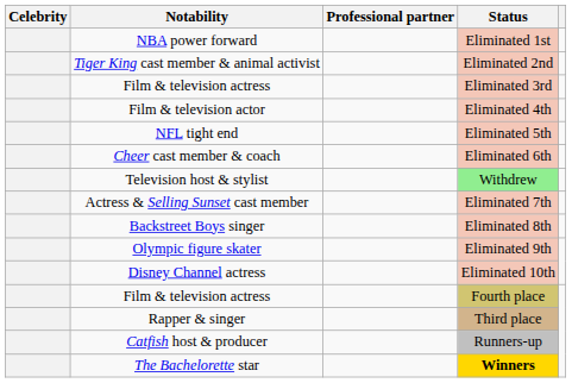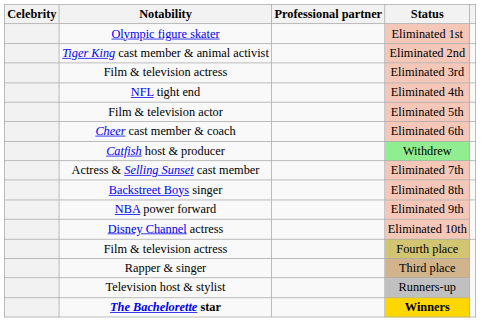 <table class="wikitable sortable" style="text-align:center;">
 <tr>
 <th scope="col">Celebrity</th>
 <th scope="col" class="unsortable">Notability</th>
 <th scope="col">Professional partner</th>
 <th scope="col">Status</th>
 <th scope="col" class="unsortable"></th>
 </tr>
 <tr>
 <th scope="row"></th>
-<td><a href='#'>NBA</a> power forward</td>
+<td><a href='#'>Olympic figure skater</a></td>
 <td></td>
 <td style="background:#f4c7b8">Eliminated 1st<br></td>
 <td></td>
 </tr>
 <tr>
 <th scope="row"></th>
 <td><em><a href='#'>Tiger King</a></em> cast member & animal activist</td>
 <td></td>
 <td style="background:#f4c7b8">Eliminated 2nd<br></td>
 <td></td>
 </tr>
 <tr>
 <th scope="row"></th>
 <td>Film & television actress</td>
 <td></td>
 <td style="background:#f4c7b8">Eliminated 3rd<br></td>
 <td></td>
 </tr>
 <tr>
 <th scope="row"></th>
-<td>Film & television actor</td>
+<td><a href='#'>NFL</a> tight end</td>
 <td></td>
 <td style="background:#f4c7b8">Eliminated 4th<br></td>
 <td></td>
 </tr>
 <tr>
 <th scope="row"></th>
-<td><a href='#'>NFL</a> tight end</td>
+<td>Film & television actor</td>
 <td></td>
 <td style="background:#f4c7b8">Eliminated 5th<br></td>
 <td></td>
 </tr>
 <tr>
 <th scope="row"></th>
 <td><em><a href='#'>Cheer</a></em> cast member & coach</td>
 <td></td>
 <td style="background:#f4c7b8">Eliminated 6th<br></td>
 <td></td>
 </tr>
 <tr>
 <th scope="row"></th>
-<td>Television host & stylist</td>
+<td><em><a href='#'>Catfish</a></em> host & producer</td>
 <td></td>
 <td style=background:lightgreen>Withdrew<br></td>
 <td></td>
 </tr>
 <tr>
 <th scope="row"></th>
 <td>Actress & <em><a href='#'>Selling Sunset</a></em> cast member</td>
 <td></td>
 <td style="background:#f4c7b8">Eliminated 7th<br></td>
 <td></td>
 </tr>
 <tr>
 <th scope="row"></th>
 <td><a href='#'>Backstreet Boys</a> singer</td>
 <td></td>
 <td style="background:#f4c7b8">Eliminated 8th<br></td>
 <td></td>
 </tr>
 <tr>
 <th scope="row"></th>
-<td><a href='#'>Olympic figure skater</a></td>
+<td><a href='#'>NBA</a> power forward</td>
 <td></td>
 <td style="background:#f4c7b8">Eliminated 9th<br></td>
 <td rowspan="2"></td>
 </tr>
 <tr>
 <th scope="row"></th>
 <td><a href='#'>Disney Channel</a> actress</td>
 <td></td>
 <td style="background:#f4c7b8">Eliminated 10th<br></td>
 </tr>
 <tr>
 <th scope="row"></th>
 <td>Film & television actress</td>
 <td></td>
 <td style="background:#d1c571">Fourth place<br></td>
 <td rowspan="4"></td>
 </tr>
 <tr>
 <th scope="row"></th>
 <td>Rapper & singer</td>
 <td></td>
 <td style="background:tan">Third place<br></td>
 </tr>
 <tr>
 <th scope="row"></th>
-<td><em><a href='#'>Catfish</a></em> host & producer</td>
+<td>Television host & stylist</td>
 <td></td>
 <td style="background:silver">Runners-up<br></td>
 </tr>
 <tr>
 <th scope="row"></th>
-<td><em><a href='#'>The Bachelorette</a></em> star</td>
+<td><strong><em><a href='#'>The Bachelorette</a></em> star</strong></td>
 <td></td>
 <td style="background:gold"><strong>Winners</strong><br></td>
 </tr>
 </table>
